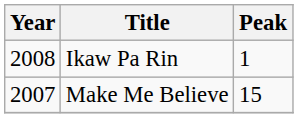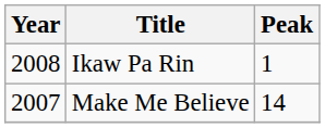 <table class="wikitable">
 <tr>
 <th>Year</th>
 <th>Title</th>
 <th>Peak</th>
 </tr>
 <tr>
 <td>2008</td>
 <td>Ikaw Pa Rin</td>
 <td>1</td>
 </tr>
 <tr>
 <td>2007</td>
 <td>Make Me Believe</td>
-<td>15</td>
+<td>14</td>
 </tr>
 <tr>
 </tr>
 </table>
